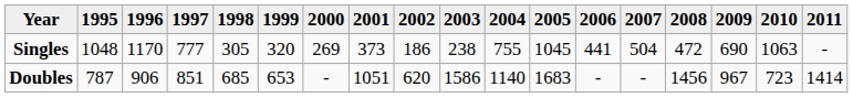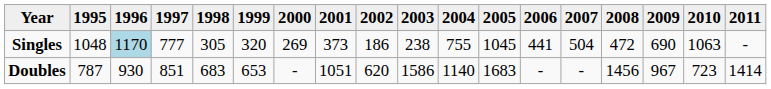 <table class="wikitable">
 <tr bgcolor="#efefef">
 <td align="center"><strong>Year</strong></td>
 <td align="center"><strong>1995</strong></td>
 <td align="center"><strong>1996</strong></td>
 <td align="center"><strong>1997</strong></td>
 <td align="center"><strong>1998</strong></td>
 <td align="center"><strong>1999</strong></td>
 <td align="center"><strong>2000</strong></td>
 <td align="center"><strong>2001</strong></td>
 <td align="center"><strong>2002</strong></td>
 <td align="center"><strong>2003</strong></td>
 <td align="center"><strong>2004</strong></td>
 <td align="center"><strong>2005</strong></td>
 <td align="center"><strong>2006</strong></td>
 <td align="center"><strong>2007</strong></td>
 <td align="center"><strong>2008</strong></td>
 <td align="center"><strong>2009</strong></td>
 <td align="center"><strong>2010</strong></td>
 <td align="center"><strong>2011</strong></td>
 </tr>
 <tr>
 <td align="center" valign="top"><strong>Singles</strong></td>
 <td align="center" valign="top">1048</td>
-<td align="center" valign="top">1170</td>
+<td align="center" valign="top" style="background: lightblue;">1170</td>
 <td align="center" valign="top">777</td>
 <td align="center" valign="top">305</td>
 <td align="center" valign="top">320</td>
 <td align="center" valign="top">269</td>
 <td align="center" valign="top">373</td>
 <td align="center" valign="top">186</td>
 <td align="center" valign="top">238</td>
 <td align="center" valign="top">755</td>
 <td align="center" valign="top">1045</td>
 <td align="center" valign="top">441</td>
 <td align="center" valign="top">504</td>
 <td align="center" valign="top">472</td>
 <td align="center" valign="top">690</td>
 <td align="center" valign="top">1063</td>
 <td align="center" valign="top">-</td>
 </tr>
 <tr>
 <td align="center" valign="top"><strong>Doubles</strong></td>
 <td align="center" valign="top">787</td>
-<td align="center" valign="top">906</td>
+<td align="center" valign="top">930</td>
 <td align="center" valign="top">851</td>
-<td align="center" valign="top">685</td>
+<td align="center" valign="top">683</td>
 <td align="center" valign="top">653</td>
 <td align="center" valign="top">-</td>
 <td align="center" valign="top">1051</td>
 <td align="center" valign="top">620</td>
 <td align="center" valign="top">1586</td>
 <td align="center" valign="top">1140</td>
 <td align="center" valign="top">1683</td>
 <td align="center" valign="top">-</td>
 <td align="center" valign="top">-</td>
 <td align="center" valign="top">1456</td>
 <td align="center" valign="top">967</td>
 <td align="center" valign="top">723</td>
 <td align="center" valign="top">1414</td>
 </tr>
 </table>
